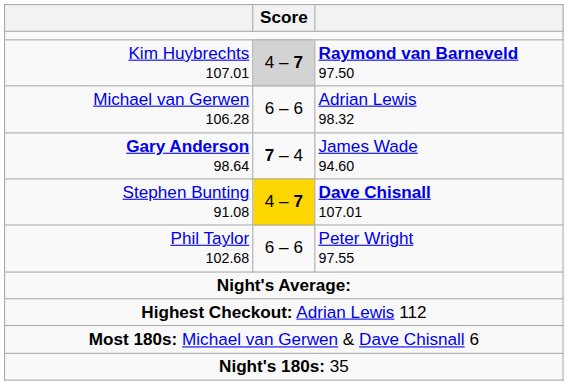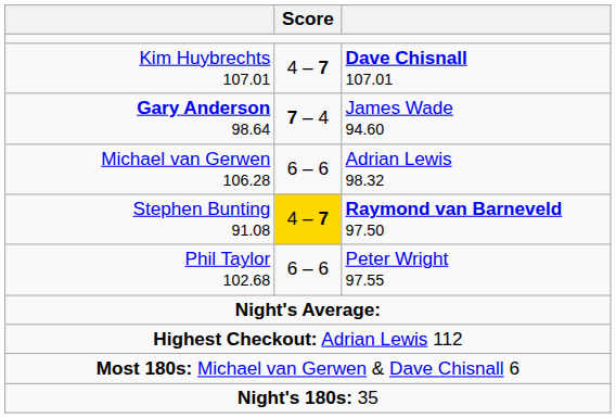 <table class=wikitable style="text-align:center">
 <tr>
 <th width=225></th>
 <th width=50>Score</th>
 <th width=225></th>
 </tr>
 <tr align=centre>
 <td colspan="3"></td>
 </tr>
 <tr align=left>
 <td align=right><a href='#'>Kim Huybrechts</a>  <br><small><span>107.01</span></small></td>
-<td align=center style="background: lightgrey;">4 – <strong>7</strong></td>
-<td> <strong><a href='#'>Raymond van Barneveld</a></strong> <br><small><span>97.50</span></small></td>
+<td align=center>4 – <strong>7</strong></td>
+<td> <strong><a href='#'>Dave Chisnall</a></strong> <br><small><span>107.01</span></small></td>
+</tr>
+<tr align=left>
+<td align=right><strong><a href='#'>Gary Anderson</a></strong>  <br><small><span>98.64</span></small></td>
+<td align=center><strong>7</strong> – 4</td>
+<td> <a href='#'>James Wade</a> <br><small><span>94.60</span></small></td>
 </tr>
 <tr align=left>
 <td align=right><a href='#'>Michael van Gerwen</a>  <br><small><span>106.28</span></small></td>
 <td align=center>6 – 6</td>
 <td> <a href='#'>Adrian Lewis</a> <br><small><span>98.32</span></small></td>
 </tr>
 <tr align=left>
-<td align=right><strong><a href='#'>Gary Anderson</a></strong>  <br><small><span>98.64</span></small></td>
-<td align=center><strong>7</strong> – 4</td>
-<td> <a href='#'>James Wade</a> <br><small><span>94.60</span></small></td>
-</tr>
-<tr align=left>
 <td align=right><a href='#'>Stephen Bunting</a>  <br><small><span>91.08</span></small></td>
 <td align=center style="background: gold;">4 – <strong>7</strong></td>
-<td> <strong><a href='#'>Dave Chisnall</a></strong> <br><small><span>107.01</span></small></td>
+<td> <strong><a href='#'>Raymond van Barneveld</a></strong> <br><small><span>97.50</span></small></td>
 </tr>
 <tr align=left>
 <td align=right><a href='#'>Phil Taylor</a>  <br><small><span>102.68</span></small></td>
 <td align=center>6 – 6</td>
 <td> <a href='#'>Peter Wright</a> <br><small><span>97.55</span></small></td>
 </tr>
 <tr align=center>
 <td colspan="3"><strong>Night's Average:</strong> </td>
 </tr>
 <tr align=center>
 <td colspan="3"><strong>Highest Checkout:</strong>  <a href='#'>Adrian Lewis</a> 112</td>
 </tr>
 <tr align=center>
 <td colspan="3"><strong>Most 180s:</strong>  <a href='#'>Michael van Gerwen</a> &  <a href='#'>Dave Chisnall</a> 6</td>
 </tr>
 <tr align=center>
 <td colspan="3"><strong>Night's 180s:</strong> 35</td>
 </tr>
 </table>
